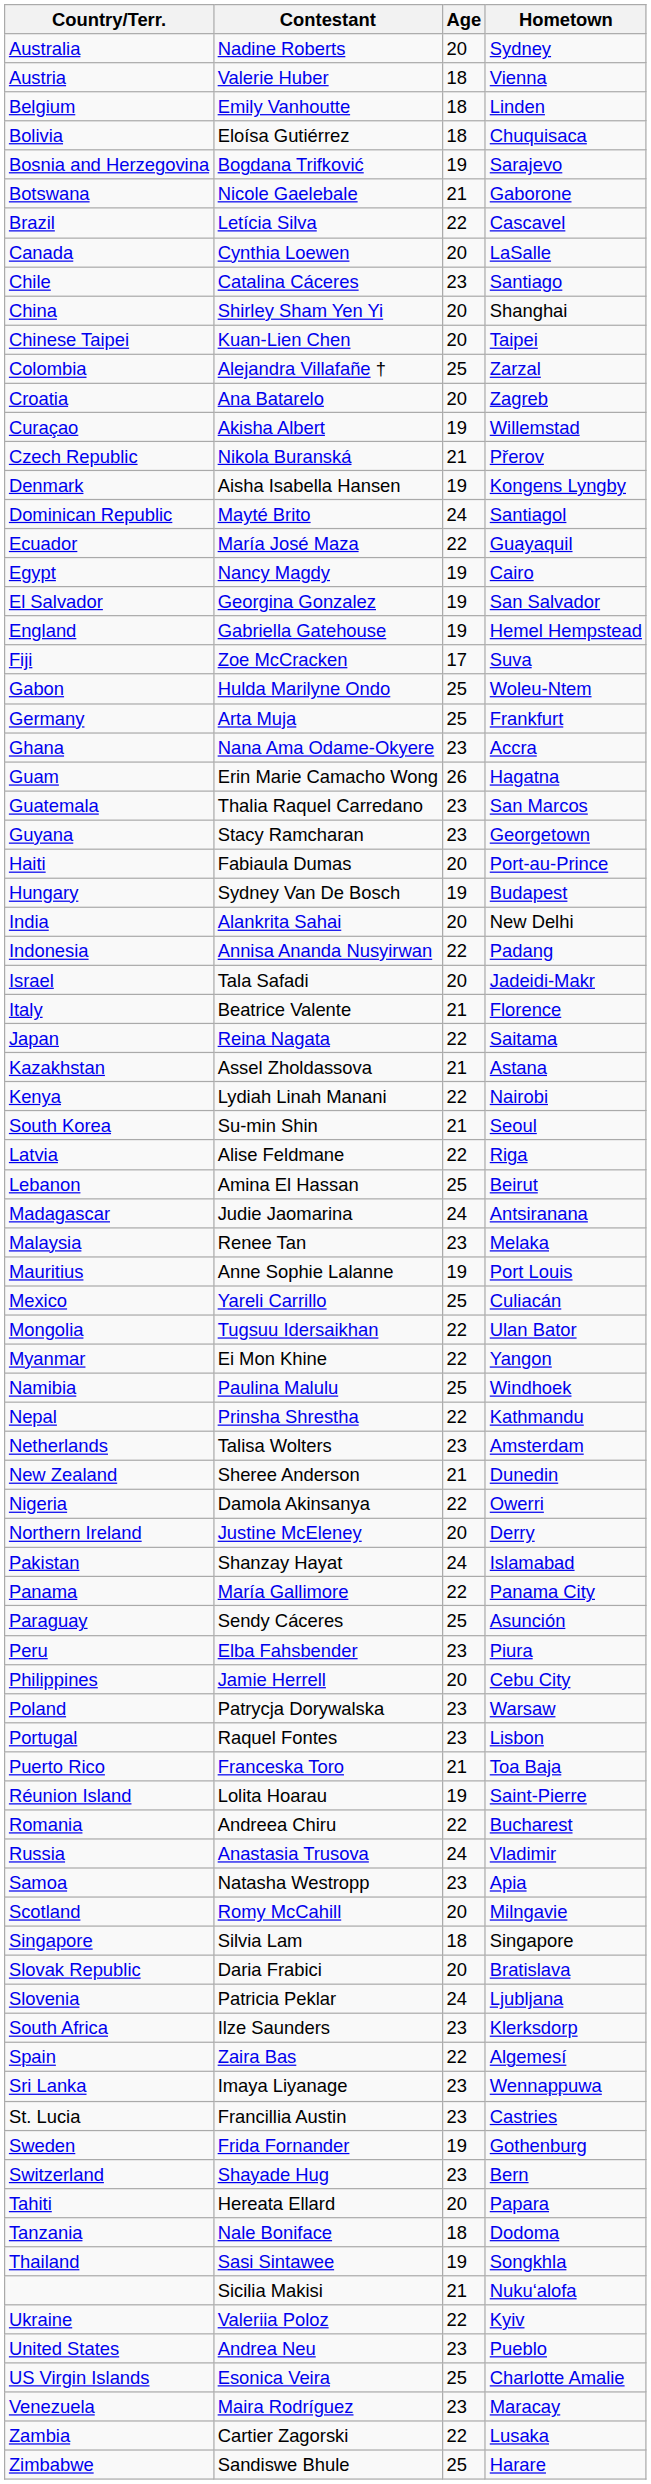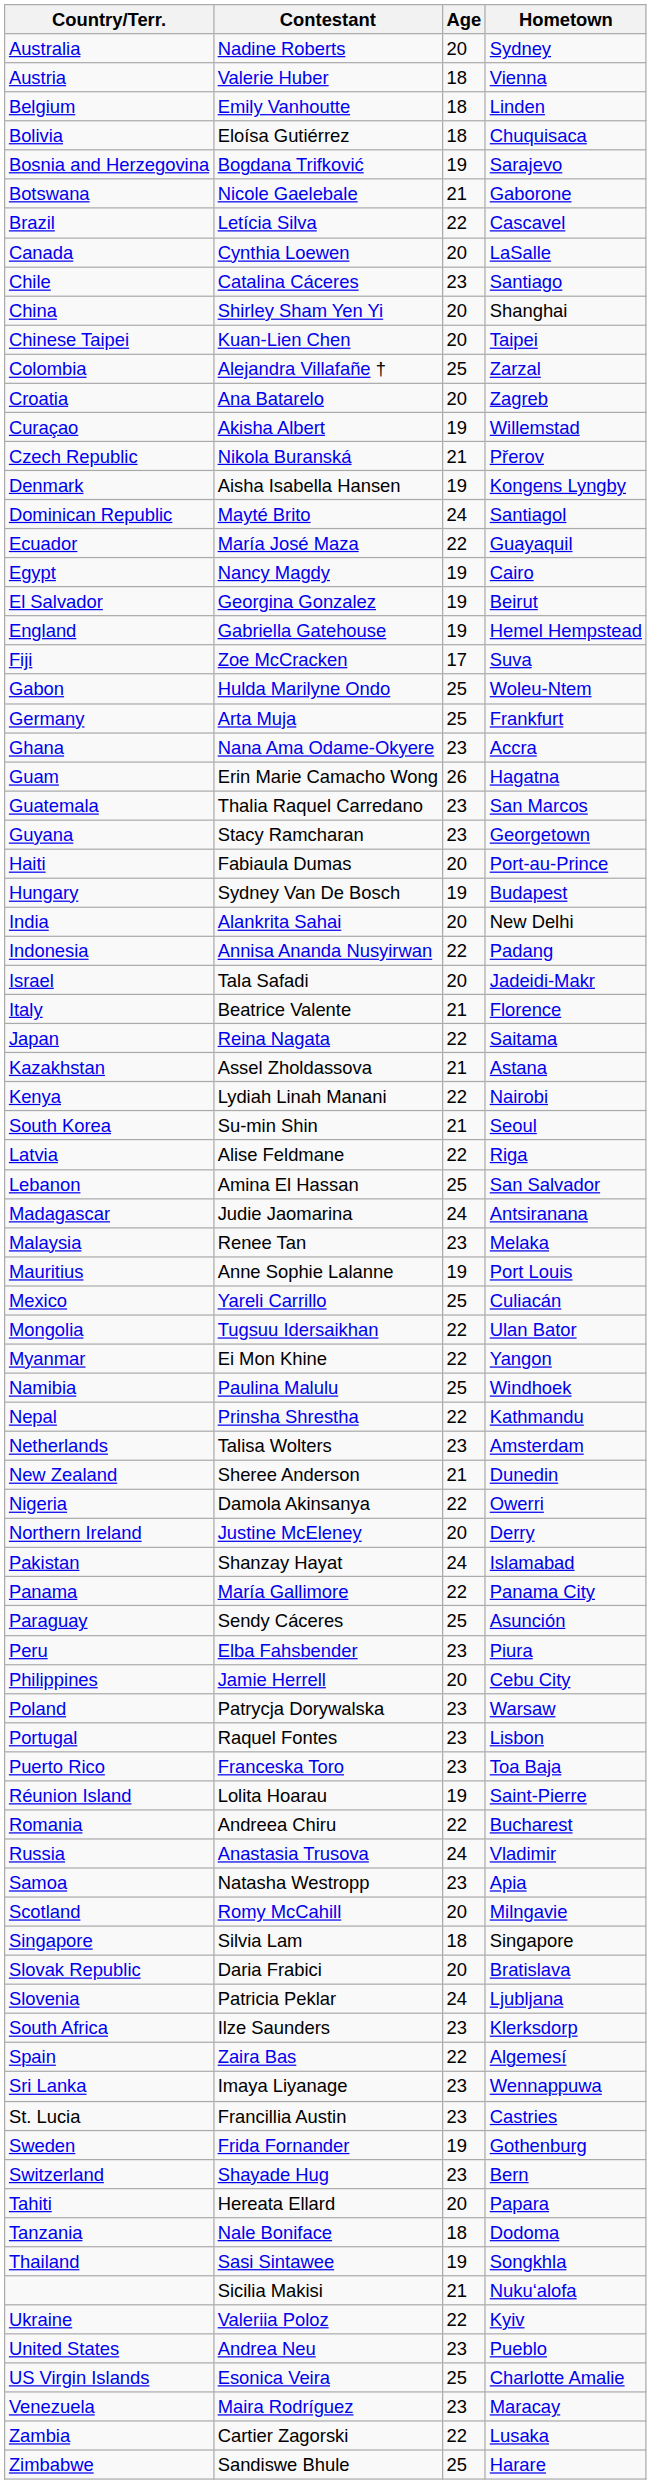 <table class="wikitable sortable" style="font-size:95%;">
 <tr>
 <th>Country/Terr.</th>
 <th>Contestant</th>
 <th>Age</th>
 <th>Hometown</th>
 </tr>
 <tr>
 <td> <a href='#'>Australia</a></td>
 <td><a href='#'>Nadine Roberts</a></td>
 <td>20</td>
 <td><a href='#'>Sydney</a></td>
 </tr>
 <tr>
 <td> <a href='#'>Austria</a></td>
 <td><a href='#'>Valerie Huber</a></td>
 <td>18</td>
 <td><a href='#'>Vienna</a></td>
 </tr>
 <tr>
 <td> <a href='#'>Belgium</a></td>
 <td><a href='#'>Emily Vanhoutte</a></td>
 <td>18</td>
 <td><a href='#'>Linden</a></td>
 </tr>
 <tr>
 <td> <a href='#'>Bolivia</a></td>
 <td>Eloísa Gutiérrez</td>
 <td>18</td>
 <td><a href='#'>Chuquisaca</a></td>
 </tr>
 <tr>
 <td> <a href='#'>Bosnia and Herzegovina</a></td>
 <td><a href='#'>Bogdana Trifković</a></td>
 <td>19</td>
 <td><a href='#'>Sarajevo</a></td>
 </tr>
 <tr>
 <td> <a href='#'>Botswana</a></td>
 <td><a href='#'>Nicole Gaelebale</a></td>
 <td>21</td>
 <td><a href='#'>Gaborone</a></td>
 </tr>
 <tr>
 <td> <a href='#'>Brazil</a></td>
 <td><a href='#'>Letícia Silva</a></td>
 <td>22</td>
 <td><a href='#'>Cascavel</a></td>
 </tr>
 <tr>
 <td> <a href='#'>Canada</a></td>
 <td><a href='#'>Cynthia Loewen</a></td>
 <td>20</td>
 <td><a href='#'>LaSalle</a></td>
 </tr>
 <tr>
 <td> <a href='#'>Chile</a></td>
 <td><a href='#'>Catalina Cáceres</a></td>
 <td>23</td>
 <td><a href='#'>Santiago</a></td>
 </tr>
 <tr>
 <td> <a href='#'>China</a></td>
 <td><a href='#'>Shirley Sham Yen Yi</a></td>
 <td>20</td>
 <td>Shanghai</td>
 </tr>
 <tr>
 <td> <a href='#'>Chinese Taipei</a></td>
 <td><a href='#'>Kuan-Lien Chen</a></td>
 <td>20</td>
 <td><a href='#'>Taipei</a></td>
 </tr>
 <tr>
 <td> <a href='#'>Colombia</a></td>
 <td><a href='#'>Alejandra Villafañe</a> †</td>
 <td>25</td>
 <td><a href='#'>Zarzal</a></td>
 </tr>
 <tr>
 <td> <a href='#'>Croatia</a></td>
 <td><a href='#'>Ana Batarelo</a></td>
 <td>20</td>
 <td><a href='#'>Zagreb</a></td>
 </tr>
 <tr>
 <td> <a href='#'>Curaçao</a></td>
 <td><a href='#'>Akisha Albert</a></td>
 <td>19</td>
 <td><a href='#'>Willemstad</a></td>
 </tr>
 <tr>
 <td> <a href='#'>Czech Republic</a></td>
 <td><a href='#'>Nikola Buranská</a></td>
 <td>21</td>
 <td><a href='#'>Přerov</a></td>
 </tr>
 <tr>
 <td> <a href='#'>Denmark</a></td>
 <td>Aisha Isabella Hansen</td>
 <td>19</td>
 <td><a href='#'>Kongens Lyngby</a></td>
 </tr>
 <tr>
 <td> <a href='#'>Dominican Republic</a></td>
 <td><a href='#'>Mayté Brito</a></td>
 <td>24</td>
 <td><a href='#'>Santiagol</a></td>
 </tr>
 <tr>
 <td> <a href='#'>Ecuador</a></td>
 <td><a href='#'>María José Maza</a></td>
 <td>22</td>
 <td><a href='#'>Guayaquil</a></td>
 </tr>
 <tr>
 <td> <a href='#'>Egypt</a></td>
 <td><a href='#'>Nancy Magdy</a></td>
 <td>19</td>
 <td><a href='#'>Cairo</a></td>
 </tr>
 <tr>
 <td> <a href='#'>El Salvador</a></td>
 <td><a href='#'>Georgina Gonzalez</a></td>
 <td>19</td>
-<td><a href='#'>San Salvador</a></td>
+<td><a href='#'>Beirut</a></td>
 </tr>
 <tr>
 <td> <a href='#'>England</a></td>
 <td><a href='#'>Gabriella Gatehouse</a></td>
 <td>19</td>
 <td><a href='#'>Hemel Hempstead</a></td>
 </tr>
 <tr>
 <td> <a href='#'>Fiji</a></td>
 <td><a href='#'>Zoe McCracken</a></td>
 <td>17</td>
 <td><a href='#'>Suva</a></td>
 </tr>
 <tr>
 <td> <a href='#'>Gabon</a></td>
 <td><a href='#'>Hulda Marilyne Ondo</a></td>
 <td>25</td>
 <td><a href='#'>Woleu-Ntem</a></td>
 </tr>
 <tr>
 <td> <a href='#'>Germany</a></td>
 <td><a href='#'>Arta Muja</a></td>
 <td>25</td>
 <td><a href='#'>Frankfurt</a></td>
 </tr>
 <tr>
 <td> <a href='#'>Ghana</a></td>
 <td><a href='#'>Nana Ama Odame-Okyere</a></td>
 <td>23</td>
 <td><a href='#'>Accra</a></td>
 </tr>
 <tr>
 <td> <a href='#'>Guam</a></td>
 <td>Erin Marie Camacho Wong</td>
 <td>26</td>
 <td><a href='#'>Hagatna</a></td>
 </tr>
 <tr>
 <td> <a href='#'>Guatemala</a></td>
 <td>Thalia Raquel Carredano</td>
 <td>23</td>
 <td><a href='#'>San Marcos</a></td>
 </tr>
 <tr>
 <td> <a href='#'>Guyana</a></td>
 <td>Stacy Ramcharan</td>
 <td>23</td>
 <td><a href='#'>Georgetown</a></td>
 </tr>
 <tr>
 <td> <a href='#'>Haiti</a></td>
 <td>Fabiaula Dumas</td>
 <td>20</td>
 <td><a href='#'>Port-au-Prince</a></td>
 </tr>
 <tr>
 <td> <a href='#'>Hungary</a></td>
 <td>Sydney Van De Bosch</td>
 <td>19</td>
 <td><a href='#'>Budapest</a></td>
 </tr>
 <tr>
 <td> <a href='#'>India</a></td>
 <td><a href='#'>Alankrita Sahai</a></td>
 <td>20</td>
 <td>New Delhi</td>
 </tr>
 <tr>
 <td> <a href='#'>Indonesia</a></td>
 <td><a href='#'>Annisa Ananda Nusyirwan</a></td>
 <td>22</td>
 <td><a href='#'>Padang</a></td>
 </tr>
 <tr>
 <td> <a href='#'>Israel</a></td>
 <td>Tala Safadi</td>
 <td>20</td>
 <td><a href='#'>Jadeidi-Makr</a></td>
 </tr>
 <tr>
 <td> <a href='#'>Italy</a></td>
 <td>Beatrice Valente</td>
 <td>21</td>
 <td><a href='#'>Florence</a></td>
 </tr>
 <tr>
 <td> <a href='#'>Japan</a></td>
 <td><a href='#'>Reina Nagata</a></td>
 <td>22</td>
 <td><a href='#'>Saitama</a></td>
 </tr>
 <tr>
 <td> <a href='#'>Kazakhstan</a></td>
 <td>Assel Zholdassova</td>
 <td>21</td>
 <td><a href='#'>Astana</a></td>
 </tr>
 <tr>
 <td> <a href='#'>Kenya</a></td>
 <td>Lydiah Linah Manani</td>
 <td>22</td>
 <td><a href='#'>Nairobi</a></td>
 </tr>
 <tr>
 <td> <a href='#'>South Korea</a></td>
 <td>Su-min Shin</td>
 <td>21</td>
 <td><a href='#'>Seoul</a></td>
 </tr>
 <tr>
 <td> <a href='#'>Latvia</a></td>
 <td>Alise Feldmane</td>
 <td>22</td>
 <td><a href='#'>Riga</a></td>
 </tr>
 <tr>
 <td> <a href='#'>Lebanon</a></td>
 <td>Amina El Hassan</td>
 <td>25</td>
-<td><a href='#'>Beirut</a></td>
+<td><a href='#'>San Salvador</a></td>
 </tr>
 <tr>
 <td> <a href='#'>Madagascar</a></td>
 <td>Judie Jaomarina</td>
 <td>24</td>
 <td><a href='#'>Antsiranana</a></td>
 </tr>
 <tr>
 <td> <a href='#'>Malaysia</a></td>
 <td>Renee Tan</td>
 <td>23</td>
 <td><a href='#'>Melaka</a></td>
 </tr>
 <tr>
 <td> <a href='#'>Mauritius</a></td>
 <td>Anne Sophie Lalanne</td>
 <td>19</td>
 <td><a href='#'>Port Louis</a></td>
 </tr>
 <tr>
 <td> <a href='#'>Mexico</a></td>
 <td><a href='#'>Yareli Carrillo</a></td>
 <td>25</td>
 <td><a href='#'>Culiacán</a></td>
 </tr>
 <tr>
 <td> <a href='#'>Mongolia</a></td>
 <td><a href='#'>Tugsuu Idersaikhan</a></td>
 <td>22</td>
 <td><a href='#'>Ulan Bator</a></td>
 </tr>
 <tr>
 <td> <a href='#'>Myanmar</a></td>
 <td>Ei Mon Khine</td>
 <td>22</td>
 <td><a href='#'>Yangon</a></td>
 </tr>
 <tr>
 <td> <a href='#'>Namibia</a></td>
 <td><a href='#'>Paulina Malulu</a></td>
 <td>25</td>
 <td><a href='#'>Windhoek</a></td>
 </tr>
 <tr>
 <td> <a href='#'>Nepal</a></td>
 <td><a href='#'>Prinsha Shrestha</a></td>
 <td>22</td>
 <td><a href='#'>Kathmandu</a></td>
 </tr>
 <tr>
 <td> <a href='#'>Netherlands</a></td>
 <td>Talisa Wolters</td>
 <td>23</td>
 <td><a href='#'>Amsterdam</a></td>
 </tr>
 <tr>
 <td> <a href='#'>New Zealand</a></td>
 <td>Sheree Anderson</td>
 <td>21</td>
 <td><a href='#'>Dunedin</a></td>
 </tr>
 <tr>
 <td> <a href='#'>Nigeria</a></td>
 <td>Damola Akinsanya</td>
 <td>22</td>
 <td><a href='#'>Owerri</a></td>
 </tr>
 <tr>
 <td> <a href='#'>Northern Ireland</a></td>
 <td><a href='#'>Justine McEleney</a></td>
 <td>20</td>
 <td><a href='#'>Derry</a></td>
 </tr>
 <tr>
 <td> <a href='#'>Pakistan</a></td>
 <td>Shanzay Hayat</td>
 <td>24</td>
 <td><a href='#'>Islamabad</a></td>
 </tr>
 <tr>
 <td> <a href='#'>Panama</a></td>
 <td><a href='#'>María Gallimore</a></td>
 <td>22</td>
 <td><a href='#'>Panama City</a></td>
 </tr>
 <tr>
 <td> <a href='#'>Paraguay</a></td>
 <td>Sendy Cáceres</td>
 <td>25</td>
 <td><a href='#'>Asunción</a></td>
 </tr>
 <tr>
 <td> <a href='#'>Peru</a></td>
 <td><a href='#'>Elba Fahsbender</a></td>
 <td>23</td>
 <td><a href='#'>Piura</a></td>
 </tr>
 <tr>
 <td> <a href='#'>Philippines</a></td>
 <td><a href='#'>Jamie Herrell</a></td>
 <td>20</td>
 <td><a href='#'>Cebu City</a></td>
 </tr>
 <tr>
 <td> <a href='#'>Poland</a></td>
 <td>Patrycja Dorywalska</td>
 <td>23</td>
 <td><a href='#'>Warsaw</a></td>
 </tr>
 <tr>
 <td> <a href='#'>Portugal</a></td>
 <td>Raquel Fontes</td>
 <td>23</td>
 <td><a href='#'>Lisbon</a></td>
 </tr>
 <tr>
 <td> <a href='#'>Puerto Rico</a></td>
 <td><a href='#'>Franceska Toro</a></td>
-<td>21</td>
+<td>23</td>
 <td><a href='#'>Toa Baja</a></td>
 </tr>
 <tr>
 <td> <a href='#'>Réunion Island</a></td>
 <td>Lolita Hoarau</td>
 <td>19</td>
 <td><a href='#'>Saint-Pierre</a></td>
 </tr>
 <tr>
 <td> <a href='#'>Romania</a></td>
 <td>Andreea Chiru</td>
 <td>22</td>
 <td><a href='#'>Bucharest</a></td>
 </tr>
 <tr>
 <td> <a href='#'>Russia</a></td>
 <td><a href='#'>Anastasia Trusova</a></td>
 <td>24</td>
 <td><a href='#'>Vladimir</a></td>
 </tr>
 <tr>
 <td> <a href='#'>Samoa</a></td>
 <td>Natasha Westropp</td>
 <td>23</td>
 <td><a href='#'>Apia</a></td>
 </tr>
 <tr>
 <td> <a href='#'>Scotland</a></td>
 <td><a href='#'>Romy McCahill</a></td>
 <td>20</td>
 <td><a href='#'>Milngavie</a></td>
 </tr>
 <tr>
 <td> <a href='#'>Singapore</a></td>
 <td>Silvia Lam</td>
 <td>18</td>
 <td>Singapore</td>
 </tr>
 <tr>
 <td> <a href='#'>Slovak Republic</a></td>
 <td>Daria Frabici</td>
 <td>20</td>
 <td><a href='#'>Bratislava</a></td>
 </tr>
 <tr>
 <td> <a href='#'>Slovenia</a></td>
 <td>Patricia Peklar</td>
 <td>24</td>
 <td><a href='#'>Ljubljana</a></td>
 </tr>
 <tr>
 <td> <a href='#'>South Africa</a></td>
 <td>Ilze Saunders</td>
 <td>23</td>
 <td><a href='#'>Klerksdorp</a></td>
 </tr>
 <tr>
 <td> <a href='#'>Spain</a></td>
 <td><a href='#'>Zaira Bas</a></td>
 <td>22</td>
 <td><a href='#'>Algemesí</a></td>
 </tr>
 <tr>
 <td> <a href='#'>Sri Lanka</a></td>
 <td>Imaya Liyanage</td>
 <td>23</td>
 <td><a href='#'>Wennappuwa</a></td>
 </tr>
 <tr>
 <td> St. Lucia</td>
 <td>Francillia Austin</td>
 <td>23</td>
 <td><a href='#'>Castries</a></td>
 </tr>
 <tr>
 <td> <a href='#'>Sweden</a></td>
 <td><a href='#'>Frida Fornander</a></td>
 <td>19</td>
 <td><a href='#'>Gothenburg</a></td>
 </tr>
 <tr>
 <td> <a href='#'>Switzerland</a></td>
 <td><a href='#'>Shayade Hug</a></td>
 <td>23</td>
 <td><a href='#'>Bern</a></td>
 </tr>
 <tr>
 <td> <a href='#'>Tahiti</a></td>
 <td>Hereata Ellard</td>
 <td>20</td>
 <td><a href='#'>Papara</a></td>
 </tr>
 <tr>
 <td> <a href='#'>Tanzania</a></td>
 <td><a href='#'>Nale Boniface</a></td>
 <td>18</td>
 <td><a href='#'>Dodoma</a></td>
 </tr>
 <tr>
 <td> <a href='#'>Thailand</a></td>
 <td><a href='#'>Sasi Sintawee</a></td>
 <td>19</td>
 <td><a href='#'>Songkhla</a></td>
 </tr>
 <tr>
 <td></td>
 <td>Sicilia Makisi</td>
 <td>21</td>
 <td><a href='#'>Nukuʻalofa</a></td>
 </tr>
 <tr>
 <td> <a href='#'>Ukraine</a></td>
 <td><a href='#'>Valeriia Poloz</a></td>
 <td>22</td>
 <td><a href='#'>Kyiv</a></td>
 </tr>
 <tr>
 <td> <a href='#'>United States</a></td>
 <td><a href='#'>Andrea Neu</a></td>
 <td>23</td>
 <td><a href='#'>Pueblo</a></td>
 </tr>
 <tr>
 <td> <a href='#'>US Virgin Islands</a></td>
 <td><a href='#'>Esonica Veira</a></td>
 <td>25</td>
 <td><a href='#'>Charlotte Amalie</a></td>
 </tr>
 <tr>
 <td> <a href='#'>Venezuela</a></td>
 <td><a href='#'>Maira Rodríguez</a></td>
 <td>23</td>
 <td><a href='#'>Maracay</a></td>
 </tr>
 <tr>
 <td> <a href='#'>Zambia</a></td>
 <td>Cartier Zagorski</td>
 <td>22</td>
 <td><a href='#'>Lusaka</a></td>
 </tr>
 <tr>
 <td> <a href='#'>Zimbabwe</a></td>
 <td>Sandiswe Bhule</td>
 <td>25</td>
 <td><a href='#'>Harare</a></td>
 </tr>
 </table>
